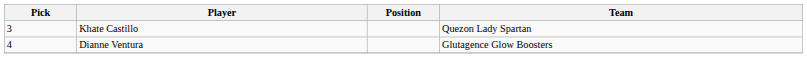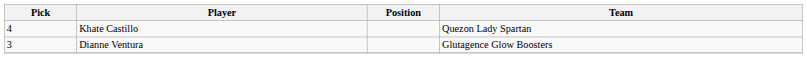 <table class="wikitable sortable">
 <tr>
 <th style="width:5%;">Pick</th>
 <th style="width:20%;">Player</th>
 <th style="width:5%;">Position</th>
 <th style="width:25%;">Team</th>
 </tr>
 <tr>
-<td>3</td>
+<td>4</td>
 <td>Khate Castillo</td>
 <td></td>
 <td>Quezon Lady Spartan</td>
 </tr>
 <tr>
-<td>4</td>
+<td>3</td>
 <td>Dianne Ventura</td>
 <td></td>
 <td>Glutagence Glow Boosters</td>
 </tr>
 <tr>
 </tr>
 </table>
